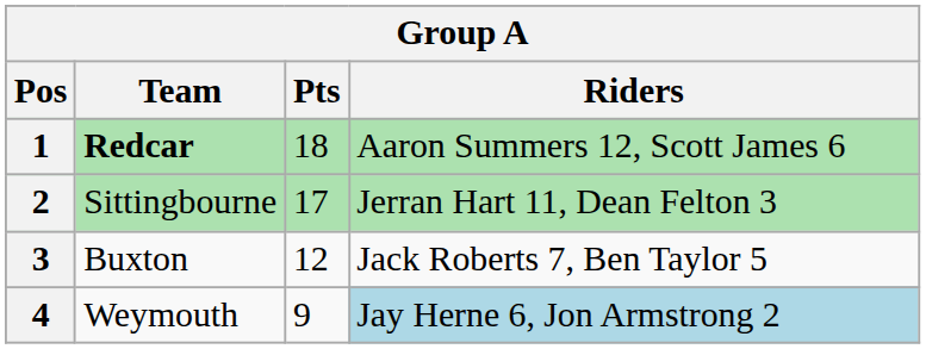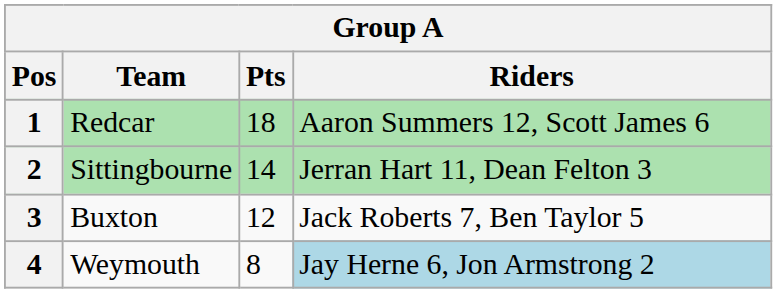 <table class="wikitable">
 <tr>
 <th colspan="4">Group A</th>
 </tr>
 <tr>
 <th width=20>Pos</th>
 <th width=80>Team</th>
 <th width=20>Pts</th>
 <th width=250>Riders</th>
 </tr>
 <tr style="background:#ACE1AF;">
 <th>1</th>
-<td><strong>Redcar</strong></td>
+<td>Redcar</td>
 <td>18</td>
 <td>Aaron Summers 12, Scott James 6</td>
 </tr>
 <tr style="background:#ACE1AF;">
 <th>2</th>
 <td>Sittingbourne</td>
-<td>17</td>
+<td>14</td>
 <td>Jerran Hart 11, Dean Felton 3</td>
 </tr>
 <tr>
 <th>3</th>
 <td>Buxton</td>
 <td>12</td>
 <td>Jack Roberts 7, Ben Taylor 5</td>
 </tr>
 <tr>
 <th>4</th>
 <td>Weymouth</td>
-<td>9</td>
+<td>8</td>
 <td style="background: lightblue;">Jay Herne 6,  Jon Armstrong 2</td>
 </tr>
 </table>
